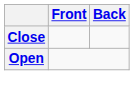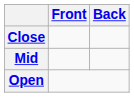 <table class="wikitable" style="text-align:center;">
 <tr>
 <th></th>
 <th><a href='#'>Front</a></th>
 <th><a href='#'>Back</a></th>
 </tr>
 <tr>
 <th><a href='#'>Close</a></th>
 <td> </td>
 <td> </td>
 </tr>
 <tr>
+<th><a href='#'>Mid</a></th>
+<td> </td>
+<td> </td>
+</tr>
+<tr>
 <th><a href='#'>Open</a></th>
 <td colspan="2"> </td>
 </tr>
 </table>
